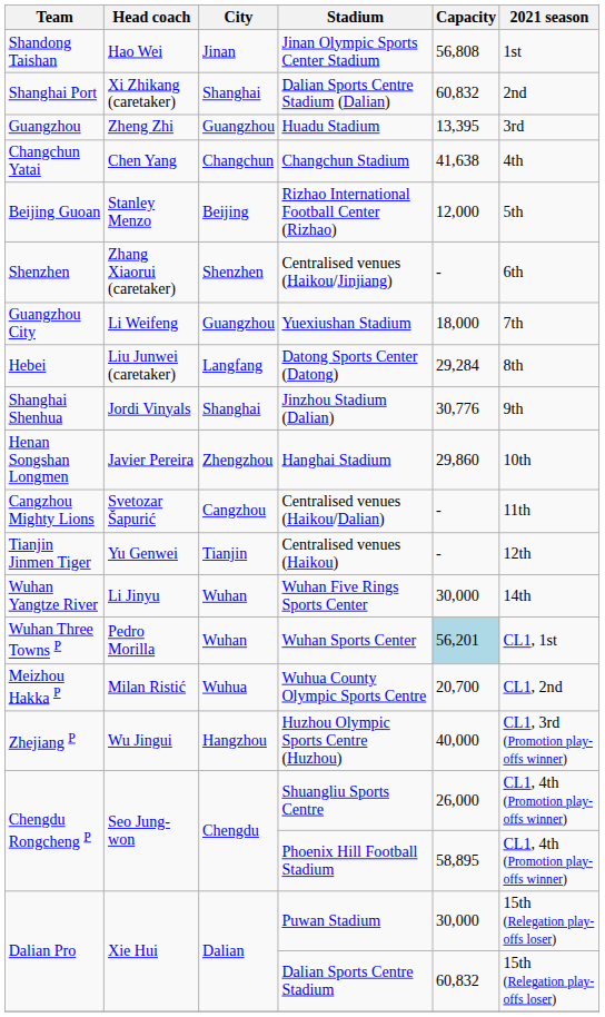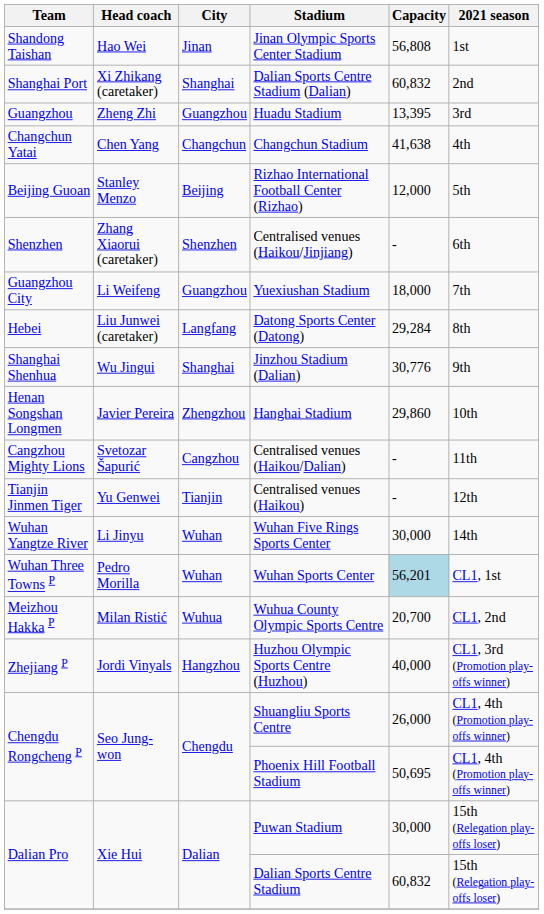 <table class="wikitable sortable" style="font-size:100%">
 <tr>
 <th>Team</th>
 <th>Head coach</th>
 <th>City</th>
 <th>Stadium</th>
 <th>Capacity</th>
 <th>2021 season</th>
 </tr>
 <tr>
 <td><a href='#'>Shandong Taishan</a></td>
 <td> <a href='#'>Hao Wei</a></td>
 <td><a href='#'>Jinan</a></td>
 <td><a href='#'>Jinan Olympic Sports Center Stadium</a></td>
 <td>56,808</td>
 <td data-sort-value="1">1st</td>
 </tr>
 <tr>
 <td><a href='#'>Shanghai Port</a></td>
 <td> <a href='#'>Xi Zhikang</a> (caretaker)</td>
 <td><a href='#'>Shanghai</a></td>
 <td><a href='#'>Dalian Sports Centre Stadium</a> (<a href='#'>Dalian</a>)</td>
 <td>60,832</td>
 <td data-sort-value="2">2nd</td>
 </tr>
 <tr>
 <td><a href='#'>Guangzhou</a></td>
 <td> <a href='#'>Zheng Zhi</a></td>
 <td><a href='#'>Guangzhou</a></td>
 <td><a href='#'>Huadu Stadium</a></td>
 <td>13,395</td>
 <td data-sort-value="3">3rd</td>
 </tr>
 <tr>
 <td><a href='#'>Changchun Yatai</a></td>
 <td> <a href='#'>Chen Yang</a></td>
 <td><a href='#'>Changchun</a></td>
 <td><a href='#'>Changchun Stadium</a></td>
 <td>41,638</td>
 <td data-sort-value="4">4th</td>
 </tr>
 <tr>
 <td><a href='#'>Beijing Guoan</a></td>
 <td> <a href='#'>Stanley Menzo</a></td>
 <td><a href='#'>Beijing</a></td>
 <td><a href='#'>Rizhao International Football Center</a> (<a href='#'>Rizhao</a>)</td>
 <td>12,000</td>
 <td data-sort-value="5">5th</td>
 </tr>
 <tr>
 <td><a href='#'>Shenzhen</a></td>
 <td> <a href='#'>Zhang Xiaorui</a> (caretaker)</td>
 <td><a href='#'>Shenzhen</a></td>
 <td>Centralised venues (<a href='#'>Haikou</a>/<a href='#'>Jinjiang</a>)</td>
 <td>-</td>
 <td data-sort-value="6">6th</td>
 </tr>
 <tr>
 <td><a href='#'>Guangzhou City</a></td>
 <td> <a href='#'>Li Weifeng</a></td>
 <td><a href='#'>Guangzhou</a></td>
 <td><a href='#'>Yuexiushan Stadium</a></td>
 <td>18,000</td>
 <td data-sort-value="7">7th</td>
 </tr>
 <tr>
 <td><a href='#'>Hebei</a></td>
 <td> <a href='#'>Liu Junwei</a> (caretaker)</td>
 <td><a href='#'>Langfang</a></td>
 <td><a href='#'>Datong Sports Center</a> (<a href='#'>Datong</a>)</td>
 <td>29,284</td>
 <td data-sort-value="8">8th</td>
 </tr>
 <tr>
 <td><a href='#'>Shanghai Shenhua</a></td>
-<td> <a href='#'>Jordi Vinyals</a></td>
+<td> <a href='#'>Wu Jingui</a></td>
 <td><a href='#'>Shanghai</a></td>
 <td><a href='#'>Jinzhou Stadium</a> (<a href='#'>Dalian</a>)</td>
 <td>30,776</td>
 <td data-sort-value="9">9th</td>
 </tr>
 <tr>
 <td><a href='#'>Henan Songshan Longmen</a></td>
 <td> <a href='#'>Javier Pereira</a></td>
 <td><a href='#'>Zhengzhou</a></td>
 <td><a href='#'>Hanghai Stadium</a></td>
 <td>29,860</td>
 <td data-sort-value="10">10th</td>
 </tr>
 <tr>
 <td><a href='#'>Cangzhou Mighty Lions</a></td>
 <td> <a href='#'>Svetozar Šapurić</a></td>
 <td><a href='#'>Cangzhou</a></td>
 <td>Centralised venues (<a href='#'>Haikou</a>/<a href='#'>Dalian</a>)</td>
 <td>-</td>
 <td data-sort-value="11">11th</td>
 </tr>
 <tr>
 <td><a href='#'>Tianjin Jinmen Tiger</a></td>
 <td> <a href='#'>Yu Genwei</a></td>
 <td><a href='#'>Tianjin</a></td>
 <td>Centralised venues (<a href='#'>Haikou</a>)</td>
 <td>-</td>
 <td data-sort-value="12">12th</td>
 </tr>
 <tr>
 <td><a href='#'>Wuhan Yangtze River</a></td>
 <td> <a href='#'>Li Jinyu</a></td>
 <td><a href='#'>Wuhan</a></td>
 <td><a href='#'>Wuhan Five Rings Sports Center</a></td>
 <td>30,000</td>
 <td data-sort-value="13">14th</td>
 </tr>
 <tr>
 <td><a href='#'>Wuhan Three Towns</a> <sup><a href='#'>P</a></sup></td>
 <td> <a href='#'>Pedro Morilla</a></td>
 <td><a href='#'>Wuhan</a></td>
 <td><a href='#'>Wuhan Sports Center</a></td>
 <td style="background: lightblue;">56,201</td>
 <td data-sort-value="14"><a href='#'>CL1</a>, 1st</td>
 </tr>
 <tr>
 <td><a href='#'>Meizhou Hakka</a> <sup><a href='#'>P</a></sup></td>
 <td> <a href='#'>Milan Ristić</a></td>
 <td><a href='#'>Wuhua</a></td>
 <td><a href='#'>Wuhua County Olympic Sports Centre</a></td>
 <td>20,700</td>
 <td data-sort-value="15"><a href='#'>CL1</a>, 2nd</td>
 </tr>
 <tr>
 <td><a href='#'>Zhejiang</a> <sup><a href='#'>P</a></sup></td>
-<td> <a href='#'>Wu Jingui</a></td>
+<td> <a href='#'>Jordi Vinyals</a></td>
 <td><a href='#'>Hangzhou</a></td>
 <td><a href='#'>Huzhou Olympic Sports Centre</a> (<a href='#'>Huzhou</a>)</td>
 <td>40,000</td>
 <td data-sort-value="16"><a href='#'>CL1</a>, 3rd <small>(<a href='#'>Promotion play-offs winner</a>)</small></td>
 </tr>
 <tr>
 <td rowspan="2"><a href='#'>Chengdu Rongcheng</a> <sup><a href='#'>P</a></sup></td>
 <td rowspan="2"> <a href='#'>Seo Jung-won</a></td>
 <td rowspan="2"><a href='#'>Chengdu</a></td>
 <td><a href='#'>Shuangliu Sports Centre</a></td>
 <td>26,000</td>
 <td data-sort-value="17"><a href='#'>CL1</a>, 4th <small>(<a href='#'>Promotion play-offs winner</a>)</small></td>
 </tr>
 <tr>
 <td><a href='#'>Phoenix Hill Football Stadium</a></td>
-<td>58,895</td>
+<td>50,695</td>
 <td data-sort-value="17"><a href='#'>CL1</a>, 4th <small>(<a href='#'>Promotion play-offs winner</a>)</small></td>
 </tr>
 <tr>
 <td rowspan="2"><a href='#'>Dalian Pro</a></td>
 <td rowspan="2"> <a href='#'>Xie Hui</a></td>
 <td rowspan="2"><a href='#'>Dalian</a></td>
 <td><a href='#'>Puwan Stadium</a></td>
 <td>30,000</td>
 <td data-sort-value="18">15th <small>(<a href='#'>Relegation play-offs loser</a>)</small></td>
 </tr>
 <tr>
 <td><a href='#'>Dalian Sports Centre Stadium</a></td>
 <td>60,832</td>
 <td data-sort-value="18">15th <small>(<a href='#'>Relegation play-offs loser</a>)</small></td>
 </tr>
 <tr>
 </tr>
 </table>
